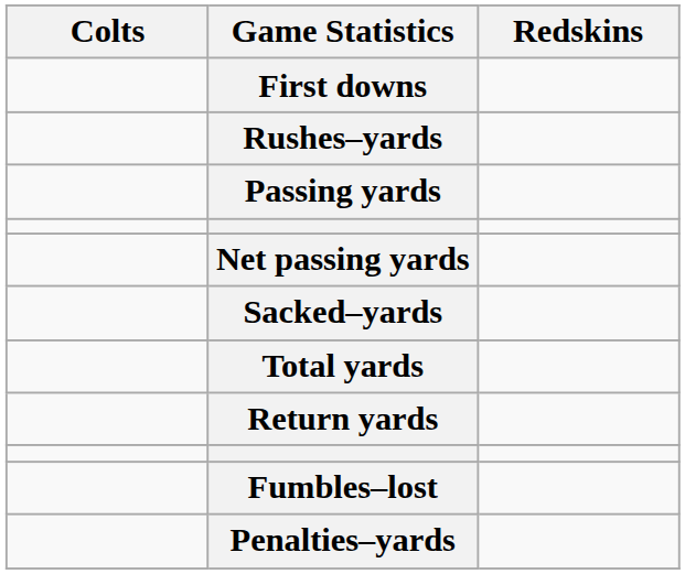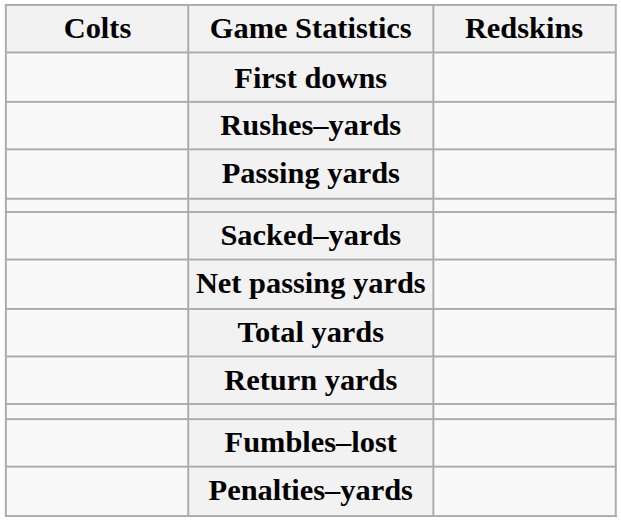 <table class="wikitable" style="margin: 1em auto 1em auto">
 <tr>
 <th style="width:30%;">Colts</th>
 <th style="width:40%;">Game Statistics</th>
 <th style="width:30%;">Redskins</th>
 </tr>
 <tr>
 <td style="text-align:right;"></td>
 <th>First downs</th>
 <td></td>
 </tr>
 <tr>
 <td style="text-align:right;"></td>
 <th>Rushes–yards</th>
 <td></td>
 </tr>
 <tr>
 <td style="text-align:right;"></td>
 <th>Passing yards</th>
 <td></td>
 </tr>
 <tr>
 <td style="text-align:right;"></td>
 <th></th>
 <td></td>
 </tr>
 <tr>
 <td style="text-align:right;"></td>
-<th>Net passing yards</th>
+<th>Sacked–yards</th>
 <td></td>
 </tr>
 <tr>
 <td style="text-align:right;"></td>
-<th>Sacked–yards</th>
+<th>Net passing yards</th>
 <td></td>
 </tr>
 <tr>
 <td style="text-align:right;"></td>
 <th>Total yards</th>
 <td></td>
 </tr>
 <tr>
 <td style="text-align:right;"></td>
 <th>Return yards</th>
 <td></td>
 </tr>
 <tr>
 <td style="text-align:right;"></td>
 <th></th>
 <td></td>
 </tr>
 <tr>
 <td style="text-align:right;"></td>
 <th>Fumbles–lost</th>
 <td></td>
 </tr>
 <tr>
 <td style="text-align:right;"></td>
 <th>Penalties–yards</th>
 <td></td>
 </tr>
 </table>
